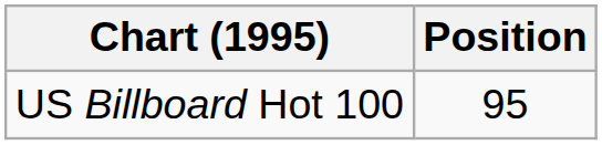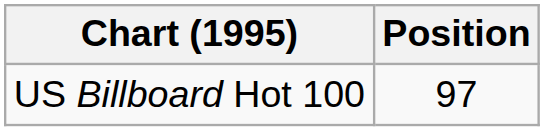 <table class="wikitable">
 <tr>
 <th>Chart (1995)</th>
 <th>Position</th>
 </tr>
 <tr>
 <td>US <em>Billboard</em> Hot 100</td>
-<td align="center">95</td>
+<td align="center">97</td>
 </tr>
 </table>
